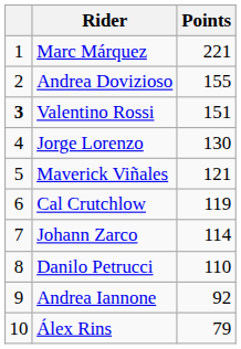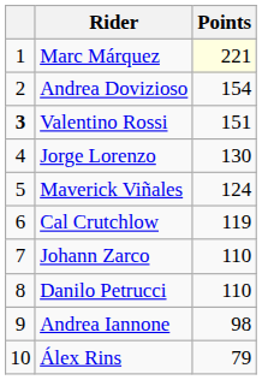 <table class="wikitable" style="font-size: 95%;">
 <tr>
 <th></th>
 <th>Rider</th>
 <th>Points</th>
 </tr>
 <tr>
 <td align=center>1</td>
 <td> <a href='#'>Marc Márquez</a></td>
-<td align=right>221</td>
+<td align=right style="background: lightyellow;">221</td>
 </tr>
 <tr>
 <td align=center>2</td>
 <td> <a href='#'>Andrea Dovizioso</a></td>
-<td align=right>155</td>
+<td align=right>154</td>
 </tr>
 <tr>
 <td align=center><strong>3</strong></td>
 <td> <a href='#'>Valentino Rossi</a></td>
 <td align=right>151</td>
 </tr>
 <tr>
 <td align=center>4</td>
 <td> <a href='#'>Jorge Lorenzo</a></td>
 <td align=right>130</td>
 </tr>
 <tr>
 <td align=center>5</td>
 <td> <a href='#'>Maverick Viñales</a></td>
-<td align=right>121</td>
+<td align=right>124</td>
 </tr>
 <tr>
 <td align=center>6</td>
 <td> <a href='#'>Cal Crutchlow</a></td>
 <td align=right>119</td>
 </tr>
 <tr>
 <td align=center>7</td>
 <td> <a href='#'>Johann Zarco</a></td>
-<td align=right>114</td>
+<td align=right>110</td>
 </tr>
 <tr>
 <td align=center>8</td>
 <td> <a href='#'>Danilo Petrucci</a></td>
 <td align=right>110</td>
 </tr>
 <tr>
 <td align=center>9</td>
 <td> <a href='#'>Andrea Iannone</a></td>
-<td align=right>92</td>
+<td align=right>98</td>
 </tr>
 <tr>
 <td align=center>10</td>
 <td> <a href='#'>Álex Rins</a></td>
 <td align=right>79</td>
 </tr>
 </table>
